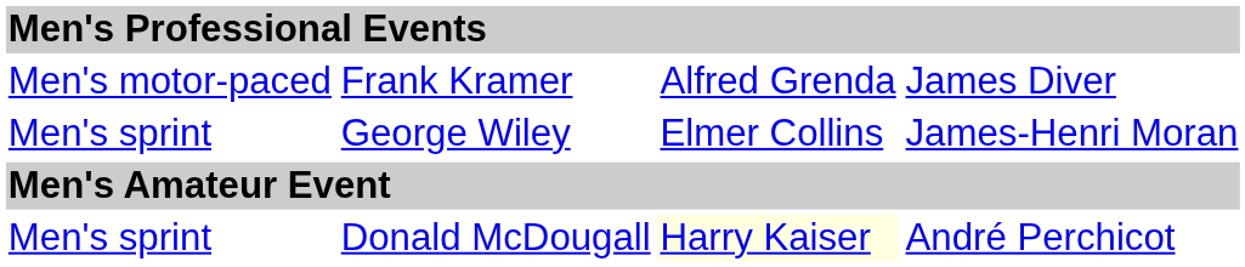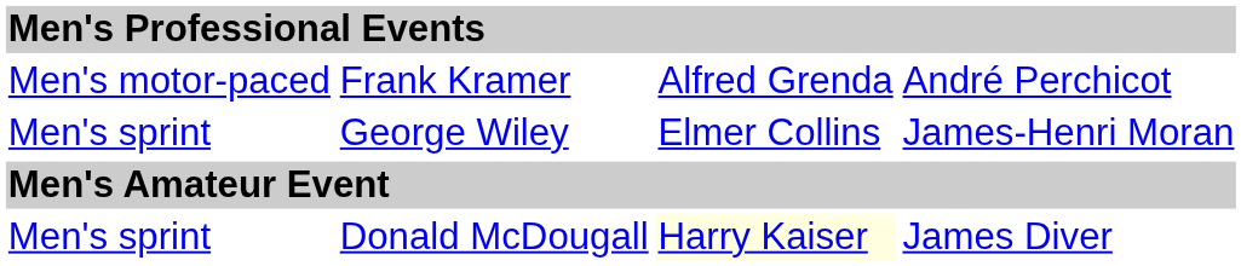 <table>
 <tr bgcolor="#cccccc">
 <td colspan=7><strong>Men's Professional Events</strong></td>
 </tr>
 <tr>
 <td><a href='#'>Men's motor-paced</a><br></td>
 <td><a href='#'>Frank Kramer</a><br></td>
 <td><a href='#'>Alfred Grenda</a><br></td>
-<td><a href='#'>James Diver</a><br></td>
+<td><a href='#'>André Perchicot</a><br></td>
 </tr>
 <tr>
 <td><a href='#'>Men's sprint</a> <br></td>
 <td><a href='#'>George Wiley</a><br></td>
 <td><a href='#'>Elmer Collins</a><br></td>
 <td><a href='#'>James-Henri Moran</a><br></td>
 </tr>
 <tr bgcolor="#cccccc">
 <td colspan=7><strong>Men's Amateur Event</strong></td>
 </tr>
 <tr>
 <td><a href='#'>Men's sprint</a> <br></td>
 <td><a href='#'>Donald McDougall</a><br></td>
 <td style="background: lightyellow;"><a href='#'>Harry Kaiser</a><br></td>
-<td><a href='#'>André Perchicot</a><br></td>
+<td><a href='#'>James Diver</a><br></td>
 </tr>
 </table>
